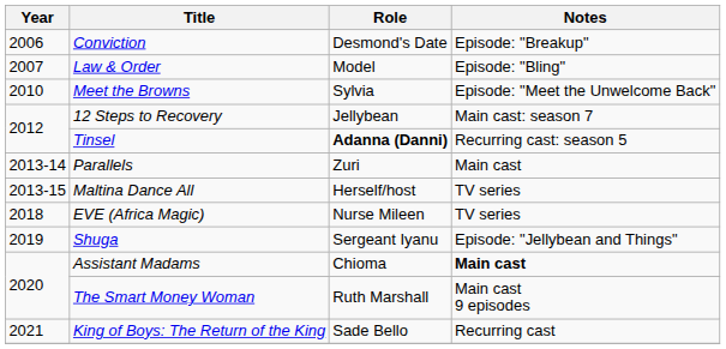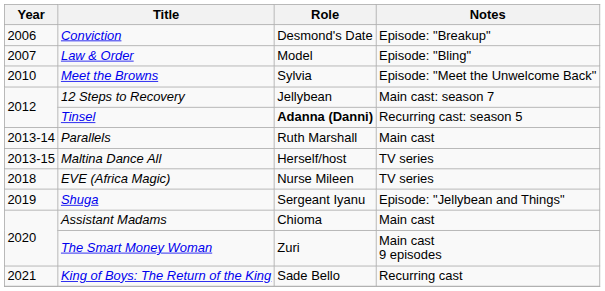 <table class="wikitable sortable">
 <tr>
 <th>Year</th>
 <th>Title</th>
 <th>Role</th>
 <th scope="col" class="unsortable">Notes</th>
 </tr>
 <tr>
 <td>2006</td>
 <td><em><a href='#'>Conviction</a></em></td>
 <td>Desmond's Date</td>
 <td>Episode: "Breakup"</td>
 </tr>
 <tr>
 <td>2007</td>
 <td><em><a href='#'>Law & Order</a></em></td>
 <td>Model</td>
 <td>Episode: "Bling"</td>
 </tr>
 <tr>
 <td>2010</td>
 <td><em><a href='#'>Meet the Browns</a></em></td>
 <td>Sylvia</td>
 <td>Episode: "Meet the Unwelcome Back"</td>
 </tr>
 <tr>
 <td rowspan="2">2012</td>
 <td><em>12 Steps to Recovery</em></td>
 <td>Jellybean</td>
 <td>Main cast: season 7</td>
 </tr>
 <tr>
 <td><em><a href='#'>Tinsel</a></em></td>
 <td><strong>Adanna (Danni)</strong></td>
 <td>Recurring cast: season 5</td>
 </tr>
 <tr>
 <td>2013-14</td>
 <td><em>Parallels</em></td>
-<td>Zuri</td>
+<td>Ruth Marshall</td>
 <td>Main cast</td>
 </tr>
 <tr>
 <td>2013-15</td>
 <td><em>Maltina Dance All</em></td>
 <td>Herself/host</td>
 <td>TV series</td>
 </tr>
 <tr>
 <td>2018</td>
 <td><em>EVE (Africa Magic)</em></td>
 <td>Nurse Mileen</td>
 <td>TV series</td>
 </tr>
 <tr>
 <td>2019</td>
 <td><em><a href='#'>Shuga</a></em></td>
 <td>Sergeant Iyanu</td>
 <td>Episode: "Jellybean and Things"</td>
 </tr>
 <tr>
 <td rowspan="2">2020</td>
 <td><em>Assistant Madams</em></td>
 <td>Chioma</td>
-<td><strong>Main cast</strong></td>
+<td>Main cast</td>
 </tr>
 <tr>
 <td><em><a href='#'>The Smart Money Woman</a></em></td>
-<td>Ruth Marshall</td>
+<td>Zuri</td>
 <td>Main cast<br>9 episodes</td>
 </tr>
 <tr>
 <td>2021</td>
 <td><em><a href='#'>King of Boys: The Return of the King</a></em></td>
 <td>Sade Bello</td>
 <td>Recurring cast</td>
 </tr>
 <tr>
 </tr>
 </table>
